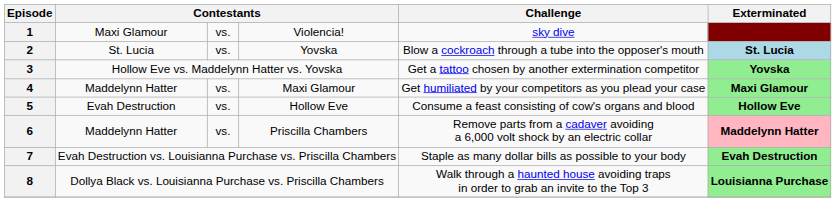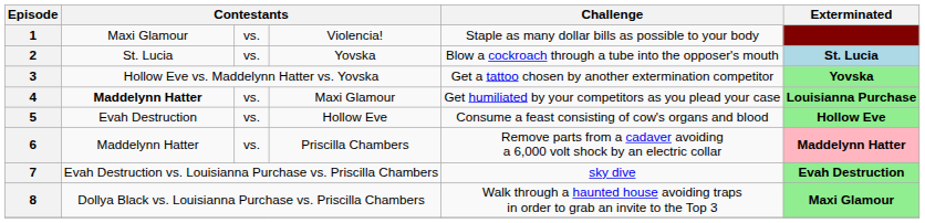 <table class="wikitable" style="text-align:center">
 <tr>
 <th scope="col">Episode</th>
 <th scope="col" colspan="3">Contestants</th>
 <th scope="col">Challenge</th>
 <th scope="col">Exterminated</th>
 </tr>
 <tr>
 <th scope="row">1</th>
 <td>Maxi Glamour</td>
 <td>vs.</td>
 <td>Violencia!</td>
-<td> <a href='#'>sky dive</a></td>
+<td>Staple as many dollar bills as possible to your body</td>
 <td bgcolor="maroon"></td>
 </tr>
 <tr>
 <th scope="row">2</th>
 <td>St. Lucia</td>
 <td>vs.</td>
 <td>Yovska</td>
 <td>Blow a <a href='#'>cockroach</a> through a tube into the opposer's mouth</td>
 <td bgcolor="lightblue"><strong>St. Lucia</strong></td>
 </tr>
 <tr>
 <th scope="row">3</th>
 <td colspan="3">Hollow Eve vs. Maddelynn Hatter vs. Yovska</td>
 <td>Get a <a href='#'>tattoo</a> chosen by another extermination competitor</td>
 <td bgcolor="lightgreen"><strong>Yovska</strong></td>
 </tr>
 <tr>
 <th scope="row">4</th>
-<td nowrap>Maddelynn Hatter</td>
+<td nowrap><strong>Maddelynn Hatter</strong></td>
 <td>vs.</td>
 <td>Maxi Glamour</td>
 <td>Get <a href='#'>humiliated</a> by your competitors as you plead your case</td>
-<td bgcolor="lightgreen"><strong>Maxi Glamour</strong></td>
+<td bgcolor="lightgreen" nowrap><strong>Louisianna Purchase</strong></td>
 </tr>
 <tr>
 <th scope="row">5</th>
 <td>Evah Destruction</td>
 <td>vs.</td>
 <td>Hollow Eve</td>
 <td>Consume a feast consisting of cow's organs and blood</td>
 <td bgcolor="lightgreen"><strong>Hollow Eve</strong></td>
 </tr>
 <tr>
 <th scope="row">6</th>
 <td>Maddelynn Hatter</td>
 <td>vs.</td>
 <td nowrap>Priscilla Chambers</td>
 <td>Remove parts from a <a href='#'>cadaver</a> avoiding<br>a 6,000 volt shock by an electric collar</td>
 <td bgcolor="lightpink"><strong>Maddelynn Hatter</strong></td>
 </tr>
 <tr>
 <th scope="row">7</th>
 <td colspan="3">Evah Destruction vs. Louisianna Purchase vs. Priscilla Chambers</td>
-<td>Staple as many dollar bills as possible to your body</td>
+<td> <a href='#'>sky dive</a></td>
 <td bgcolor="lightgreen"><strong>Evah Destruction</strong></td>
 </tr>
 <tr>
 <th scope="row">8</th>
 <td colspan="3">Dollya Black vs. Louisianna Purchase vs. Priscilla Chambers</td>
 <td nowrap>Walk through a <a href='#'>haunted house</a> avoiding traps<br>in order to grab an invite to the Top 3</td>
-<td bgcolor="lightgreen" nowrap><strong>Louisianna Purchase</strong></td>
+<td bgcolor="lightgreen"><strong>Maxi Glamour</strong></td>
 </tr>
 <tr>
 </tr>
 </table>
